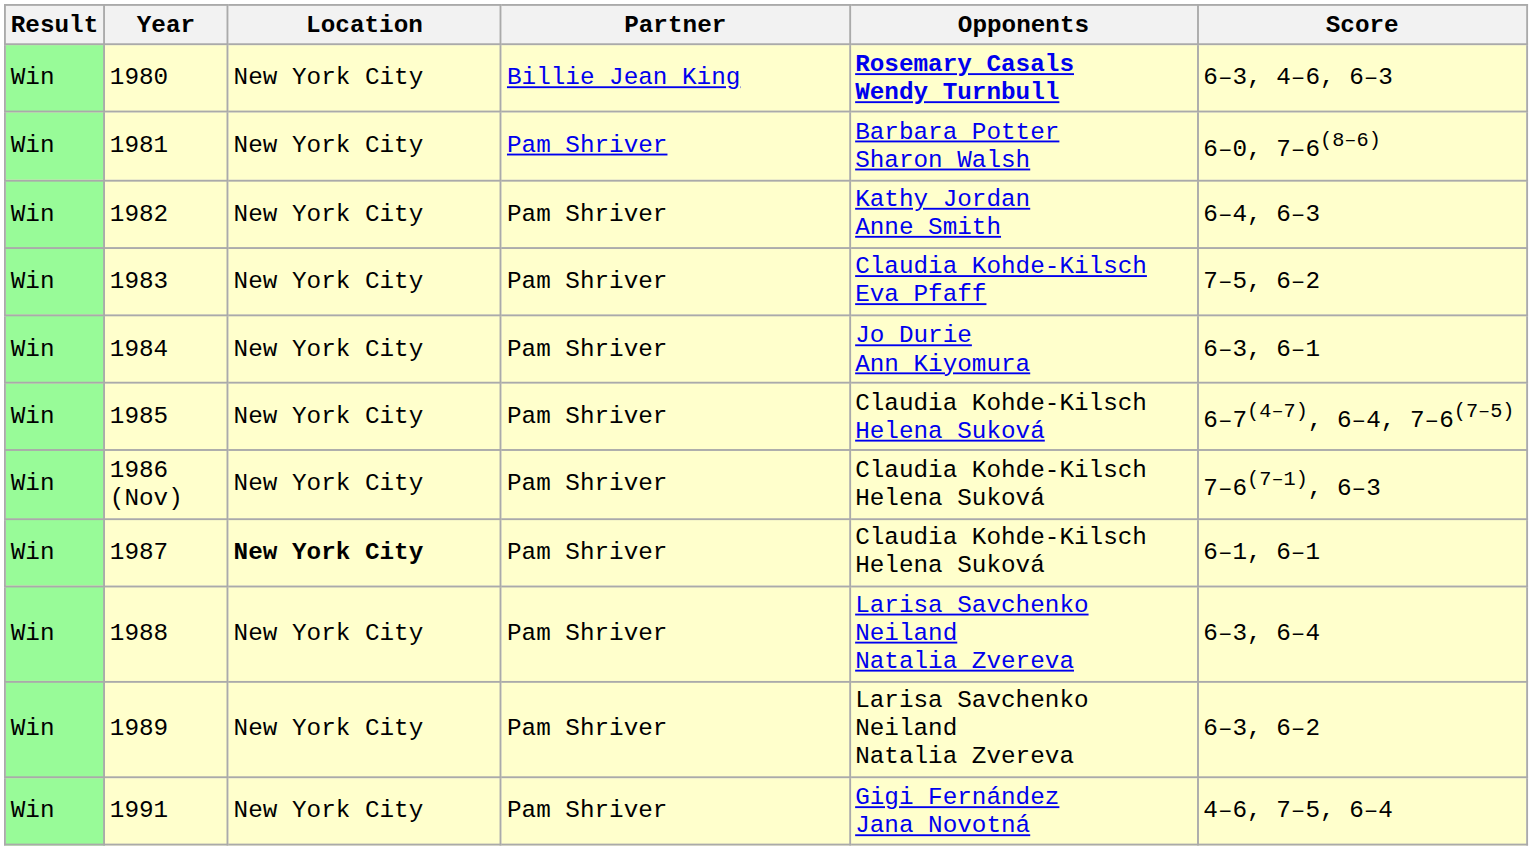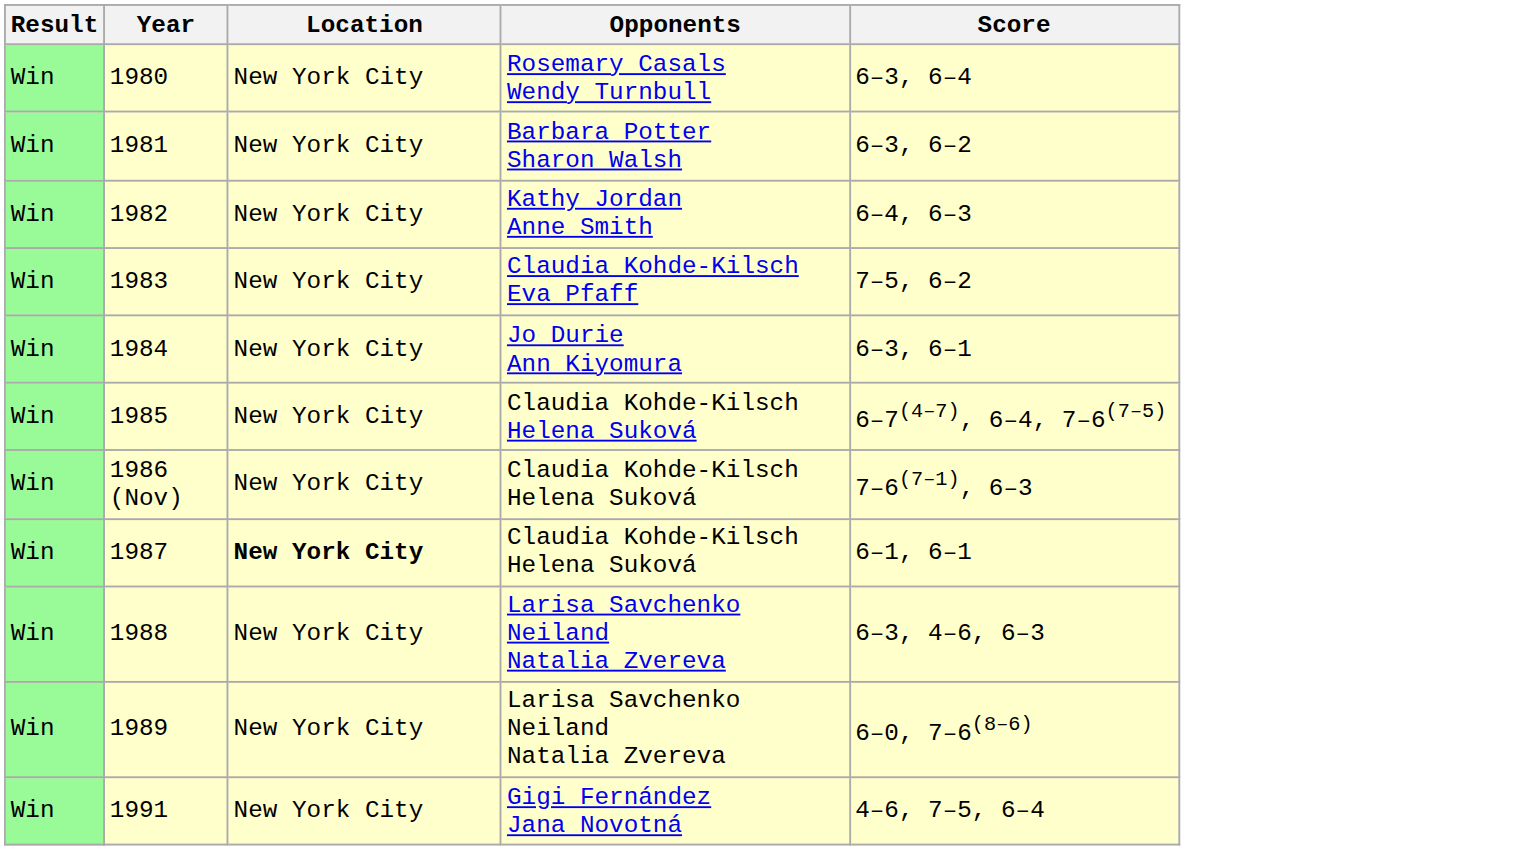 <table class="sortable wikitable">
 <tr>
 <th style="width:40px">Result</th>
 <th style="width:60px">Year</th>
 <th style="width:140px">Location</th>
-<th style="width:180px">Partner</th>
 <th style="width:180px">Opponents</th>
 <th style="width:170px"  class="unsortable">Score</th>
 </tr>
 <tr style="background:#ffffcc;">
 <td style="background:#98fb98;">Win</td>
 <td>1980</td>
 <td>New York City</td>
-<td> <a href='#'>Billie Jean King</a></td>
-<td><strong> <a href='#'>Rosemary Casals</a><br> <a href='#'>Wendy Turnbull</a></strong></td>
-<td>6–3, 4–6, 6–3</td>
+<td> <a href='#'>Rosemary Casals</a><br> <a href='#'>Wendy Turnbull</a></td>
+<td>6–3, 6–4</td>
 </tr>
 <tr style="background:#ffffcc;">
 <td style="background:#98fb98;">Win</td>
 <td>1981</td>
 <td>New York City</td>
-<td> <a href='#'>Pam Shriver</a></td>
 <td> <a href='#'>Barbara Potter</a><br> <a href='#'>Sharon Walsh</a></td>
-<td>6–0, 7–6<sup>(8–6)</sup></td>
+<td>6–3, 6–2</td>
 </tr>
 <tr style="background:#ffffcc;">
 <td style="background:#98fb98;">Win</td>
 <td>1982</td>
 <td>New York City</td>
-<td> Pam Shriver</td>
 <td> <a href='#'>Kathy Jordan</a><br> <a href='#'>Anne Smith</a></td>
 <td>6–4, 6–3</td>
 </tr>
 <tr style="background:#ffffcc;">
 <td style="background:#98fb98;">Win</td>
 <td>1983</td>
 <td>New York City</td>
-<td> Pam Shriver</td>
 <td> <a href='#'>Claudia Kohde-Kilsch</a><br> <a href='#'>Eva Pfaff</a></td>
 <td>7–5, 6–2</td>
 </tr>
 <tr style="background:#ffffcc;">
 <td style="background:#98fb98;">Win</td>
 <td>1984</td>
 <td>New York City</td>
-<td> Pam Shriver</td>
 <td> <a href='#'>Jo Durie</a><br> <a href='#'>Ann Kiyomura</a></td>
 <td>6–3, 6–1</td>
 </tr>
 <tr style="background:#ffffcc;">
 <td style="background:#98fb98;">Win</td>
 <td>1985</td>
 <td>New York City</td>
-<td> Pam Shriver</td>
 <td> Claudia Kohde-Kilsch<br> <a href='#'>Helena Suková</a></td>
 <td>6–7<sup>(4–7)</sup>, 6–4, 7–6<sup>(7–5)</sup></td>
 </tr>
 <tr style="background:#ffffcc;">
 <td style="background:#98fb98;">Win</td>
 <td>1986 (Nov)</td>
 <td>New York City</td>
-<td> Pam Shriver</td>
 <td> Claudia Kohde-Kilsch<br> Helena Suková</td>
 <td>7–6<sup>(7–1)</sup>, 6–3</td>
 </tr>
 <tr style="background:#ffffcc;">
 <td style="background:#98fb98;">Win</td>
 <td>1987</td>
 <td><strong>New York City</strong></td>
-<td> Pam Shriver</td>
 <td> Claudia Kohde-Kilsch<br> Helena Suková</td>
 <td>6–1, 6–1</td>
 </tr>
 <tr style="background:#ffffcc;">
 <td style="background:#98fb98;">Win</td>
 <td>1988</td>
 <td>New York City</td>
-<td> Pam Shriver</td>
 <td> <a href='#'>Larisa Savchenko Neiland</a><br> <a href='#'>Natalia Zvereva</a></td>
-<td>6–3, 6–4</td>
+<td>6–3, 4–6, 6–3</td>
 </tr>
 <tr style="background:#ffffcc;">
 <td style="background:#98fb98;">Win</td>
 <td>1989</td>
 <td>New York City</td>
-<td> Pam Shriver</td>
 <td> Larisa Savchenko Neiland<br> Natalia Zvereva</td>
-<td>6–3, 6–2</td>
+<td>6–0, 7–6<sup>(8–6)</sup></td>
 </tr>
 <tr style="background:#ffffcc;">
 <td style="background:#98fb98;">Win</td>
 <td>1991</td>
 <td>New York City</td>
-<td> Pam Shriver</td>
 <td> <a href='#'>Gigi Fernández</a><br> <a href='#'>Jana Novotná</a></td>
 <td>4–6, 7–5, 6–4</td>
 </tr>
 </table>
